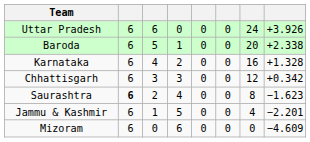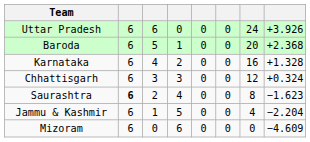 <table class="wikitable" style="text-align:center">
 <tr>
 <th style="width:140px;">Team</th>
 <th style="width:25px;"></th>
 <th style="width:25px;"></th>
 <th style="width:25px;"></th>
 <th style="width:25px;"></th>
 <th style="width:25px;"></th>
 <th style="width:25px;"></th>
 <th style="width:40px;"></th>
 </tr>
 <tr style="background:#cfc;">
 <td>Uttar Pradesh</td>
 <td>6</td>
 <td>6</td>
 <td>0</td>
 <td>0</td>
 <td>0</td>
 <td>24</td>
 <td>+3.926</td>
 </tr>
 <tr style="background:#cfc;">
 <td>Baroda</td>
 <td>6</td>
 <td>5</td>
 <td>1</td>
 <td>0</td>
 <td>0</td>
 <td>20</td>
-<td>+2.338</td>
+<td>+2.368</td>
 </tr>
 <tr>
 <td>Karnataka</td>
 <td>6</td>
 <td>4</td>
 <td>2</td>
 <td>0</td>
 <td>0</td>
 <td>16</td>
 <td>+1.328</td>
 </tr>
 <tr>
 <td>Chhattisgarh</td>
 <td>6</td>
 <td>3</td>
 <td>3</td>
 <td>0</td>
 <td>0</td>
 <td>12</td>
-<td>+0.342</td>
+<td>+0.324</td>
 </tr>
 <tr>
 <td>Saurashtra</td>
 <td><strong>6</strong></td>
 <td>2</td>
 <td>4</td>
 <td>0</td>
 <td>0</td>
 <td>8</td>
 <td>−1.623</td>
 </tr>
 <tr>
 <td>Jammu & Kashmir</td>
 <td>6</td>
 <td>1</td>
 <td>5</td>
 <td>0</td>
 <td>0</td>
 <td>4</td>
-<td>−2.201</td>
+<td>−2.204</td>
 </tr>
 <tr>
 <td>Mizoram</td>
 <td>6</td>
 <td>0</td>
 <td>6</td>
 <td>0</td>
 <td>0</td>
 <td>0</td>
 <td>−4.609</td>
 </tr>
 </table>
